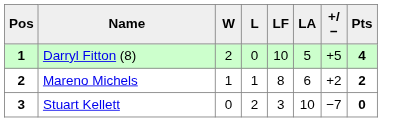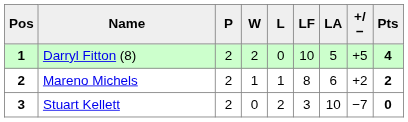 <table style=border-collapse:collapse border=1 cellspacing=0 cellpadding=5>
 <tr align=center bgcolor=#efefef>
 <th width=20>Pos</th>
 <th width=200>Name</th>
+<th width=20>P</th>
 <th width=20>W</th>
 <th width=20>L</th>
 <th width=20>LF</th>
 <th width=20>LA</th>
 <th width=20>+/−</th>
 <th width=20>Pts</th>
 </tr>
 <tr align=center style="background: #ccffcc;">
 <td><strong>1</strong></td>
 <td align="left"> <a href='#'>Darryl Fitton</a> (8)</td>
 <td>2</td>
+<td>2</td>
 <td>0</td>
 <td>10</td>
 <td>5</td>
 <td>+5</td>
 <td><strong>4</strong></td>
 </tr>
 <tr align=center>
 <td><strong>2</strong></td>
 <td align="left"> <a href='#'>Mareno Michels</a></td>
+<td>2</td>
 <td>1</td>
 <td>1</td>
 <td>8</td>
 <td>6</td>
 <td>+2</td>
 <td><strong>2</strong></td>
 </tr>
 <tr align=center>
 <td><strong>3</strong></td>
 <td align="left"> <a href='#'>Stuart Kellett</a></td>
+<td>2</td>
 <td>0</td>
 <td>2</td>
 <td>3</td>
 <td>10</td>
 <td>−7</td>
 <td><strong>0</strong></td>
 </tr>
 </table>
